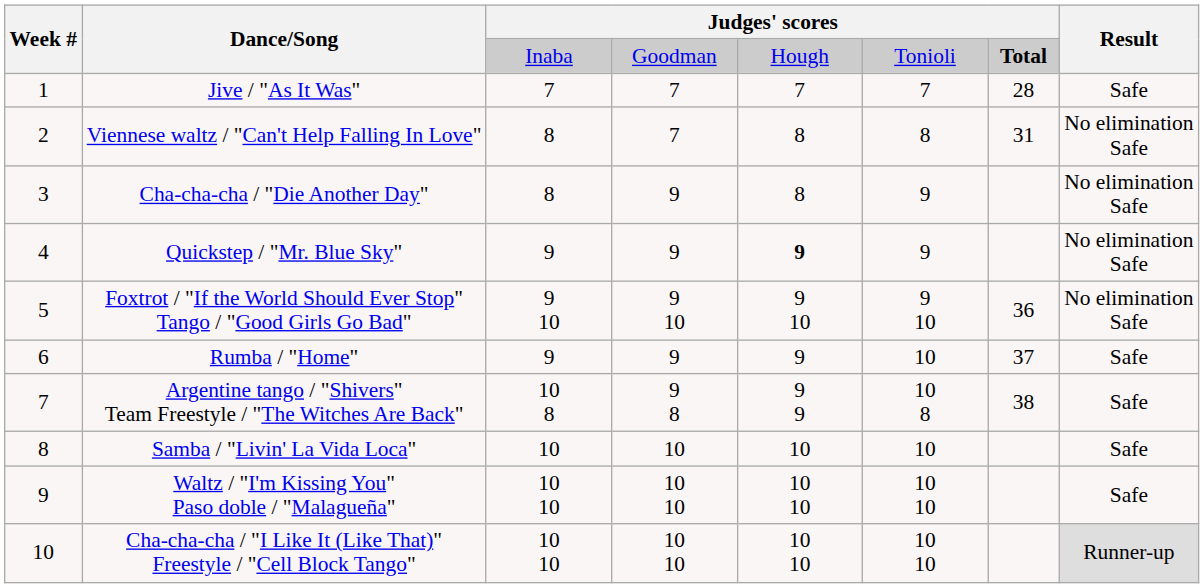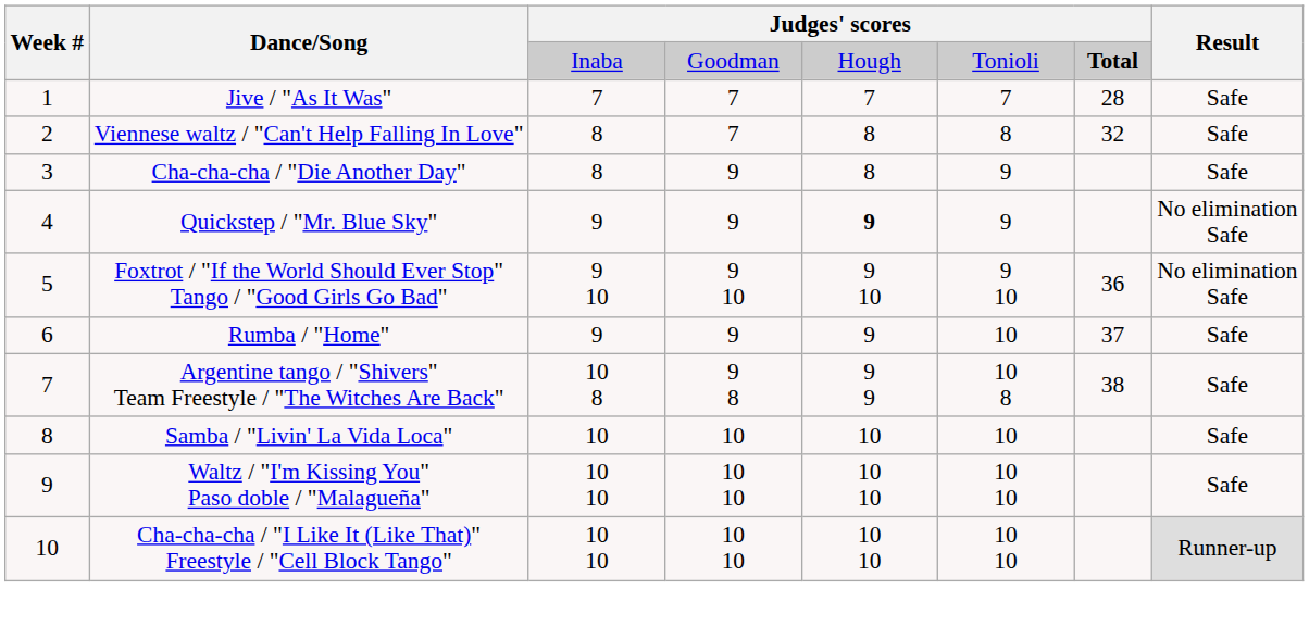 <table class="wikitable collapsible collapsed" border="1" style="float:left;">
 <tr>
 <th rowspan="2" bgcolor="#CCCCCC" align="Center"><strong>Week #</strong></th>
 <th rowspan="2" bgcolor="#CCCCCC" align="Center"><strong>Dance/Song</strong></th>
 <th colspan="5" bgcolor="#CCCCCC" align="Center"><strong>Judges' scores</strong></th>
 <th rowspan="2" bgcolor="#CCCCCC" align="Center"><strong>Result</strong></th>
 </tr>
 <tr>
 <td bgcolor="#CCCCCC" width="10.5%" align="center"><a href='#'>Inaba</a></td>
 <td bgcolor="#CCCCCC" width="10.5%" align="center"><a href='#'>Goodman</a></td>
 <td bgcolor="#CCCCCC" width="10.5%" align="center"><a href='#'>Hough</a></td>
 <td bgcolor="#CCCCCC" width="10.5%" align="center"><a href='#'>Tonioli</a></td>
 <td bgcolor="#CCCCCC" width="6%" align="center"><strong>Total</strong></td>
 </tr>
 <tr align="center" bgcolor="#FAF6F6">
 <td>1</td>
 <td><a href='#'>Jive</a> / "<a href='#'>As It Was</a>"</td>
 <td>7</td>
 <td>7</td>
 <td>7</td>
 <td>7</td>
 <td>28</td>
 <td>Safe</td>
 </tr>
 <tr align="center" bgcolor="#FAF6F6">
 <td>2</td>
 <td><a href='#'>Viennese waltz</a> / "<a href='#'>Can't Help Falling In Love</a>"</td>
 <td>8</td>
 <td>7</td>
 <td>8</td>
 <td>8</td>
-<td>31</td>
-<td>No elimination<br>Safe</td>
+<td>32</td>
+<td>Safe</td>
 </tr>
 <tr align="center" bgcolor="#FAF6F6">
 <td>3</td>
 <td><a href='#'>Cha-cha-cha</a> / "<a href='#'>Die Another Day</a>"</td>
 <td>8</td>
 <td>9</td>
 <td>8</td>
 <td>9</td>
 <td></td>
-<td>No elimination<br>Safe</td>
+<td>Safe</td>
 </tr>
 <tr align="center" bgcolor="#FAF6F6">
 <td>4</td>
 <td><a href='#'>Quickstep</a> / "<a href='#'>Mr. Blue Sky</a>"</td>
 <td>9</td>
 <td>9</td>
 <td><strong>9</strong></td>
 <td>9</td>
 <td></td>
 <td>No elimination<br>Safe</td>
 </tr>
 <tr align="center" bgcolor="#FAF6F6">
 <td>5</td>
 <td><a href='#'>Foxtrot</a>  / "<a href='#'>If the World Should Ever Stop</a>"<br><a href='#'>Tango</a> / "<a href='#'>Good Girls Go Bad</a>"</td>
 <td>9<br>10</td>
 <td>9<br>10</td>
 <td>9<br>10</td>
 <td>9<br>10</td>
 <td>36<br></td>
 <td>No elimination<br>Safe</td>
 </tr>
 <tr align="center" bgcolor="#FAF6F6">
 <td>6</td>
 <td><a href='#'>Rumba</a> / "<a href='#'>Home</a>"</td>
 <td>9</td>
 <td>9</td>
 <td>9</td>
 <td>10</td>
 <td>37</td>
 <td>Safe</td>
 </tr>
 <tr align="center" bgcolor="#FAF6F6">
 <td>7</td>
 <td><a href='#'>Argentine tango</a> / "<a href='#'>Shivers</a>"<br>Team Freestyle / "<a href='#'>The Witches Are Back</a>"</td>
 <td>10<br>8</td>
 <td>9<br>8</td>
 <td>9<br>9</td>
 <td>10<br>8</td>
 <td>38<br></td>
 <td>Safe</td>
 </tr>
 <tr align="center" bgcolor="#FAF6F6">
 <td>8</td>
 <td><a href='#'>Samba</a> / "<a href='#'>Livin' La Vida Loca</a>"</td>
 <td>10</td>
 <td>10</td>
 <td>10</td>
 <td>10</td>
 <td></td>
 <td>Safe</td>
 </tr>
 <tr align="center" bgcolor="#FAF6F6">
 <td>9</td>
 <td><a href='#'>Waltz</a> / "<a href='#'>I'm Kissing You</a>"<br><a href='#'>Paso doble</a> / "<a href='#'>Malagueña</a>"</td>
 <td>10<br>10</td>
 <td>10<br>10</td>
 <td>10<br>10</td>
 <td>10<br>10</td>
 <td><br></td>
 <td>Safe</td>
 </tr>
 <tr align="center" bgcolor="#FAF6F6">
 <td>10</td>
 <td><a href='#'>Cha-cha-cha</a> / "<a href='#'>I Like It (Like That)</a>"<br><a href='#'>Freestyle</a> / "<a href='#'>Cell Block Tango</a>"</td>
 <td>10<br>10</td>
 <td>10<br>10</td>
 <td>10<br>10</td>
 <td>10<br>10</td>
 <td><br></td>
 <td align="center" bgcolor="dedede">Runner-up</td>
 </tr>
 </table>
